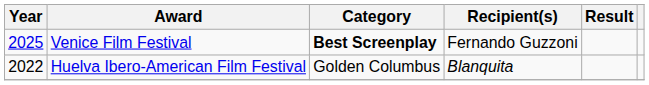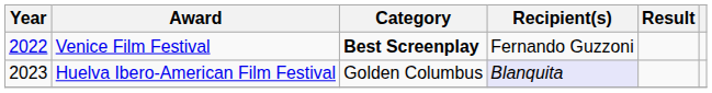 <table class="wikitable">
 <tr>
 <th>Year</th>
 <th>Award</th>
 <th>Category</th>
 <th>Recipient(s)</th>
 <th>Result</th>
 <th></th>
 </tr>
 <tr>
-<td><a href='#'>2025</a></td>
+<td><a href='#'>2022</a></td>
 <td><a href='#'>Venice Film Festival</a></td>
 <td><strong>Best Screenplay</strong></td>
 <td>Fernando Guzzoni</td>
 <td></td>
 <td style="text-align:center"></td>
 </tr>
 <tr>
-<td>2022</td>
+<td>2023</td>
 <td><a href='#'>Huelva Ibero-American Film Festival</a></td>
 <td>Golden Columbus</td>
-<td><em>Blanquita</em></td>
+<td style="background: lavender;"><em>Blanquita</em></td>
 <td></td>
 <td style="text-align:center"></td>
 </tr>
 <tr>
 </tr>
 </table>
